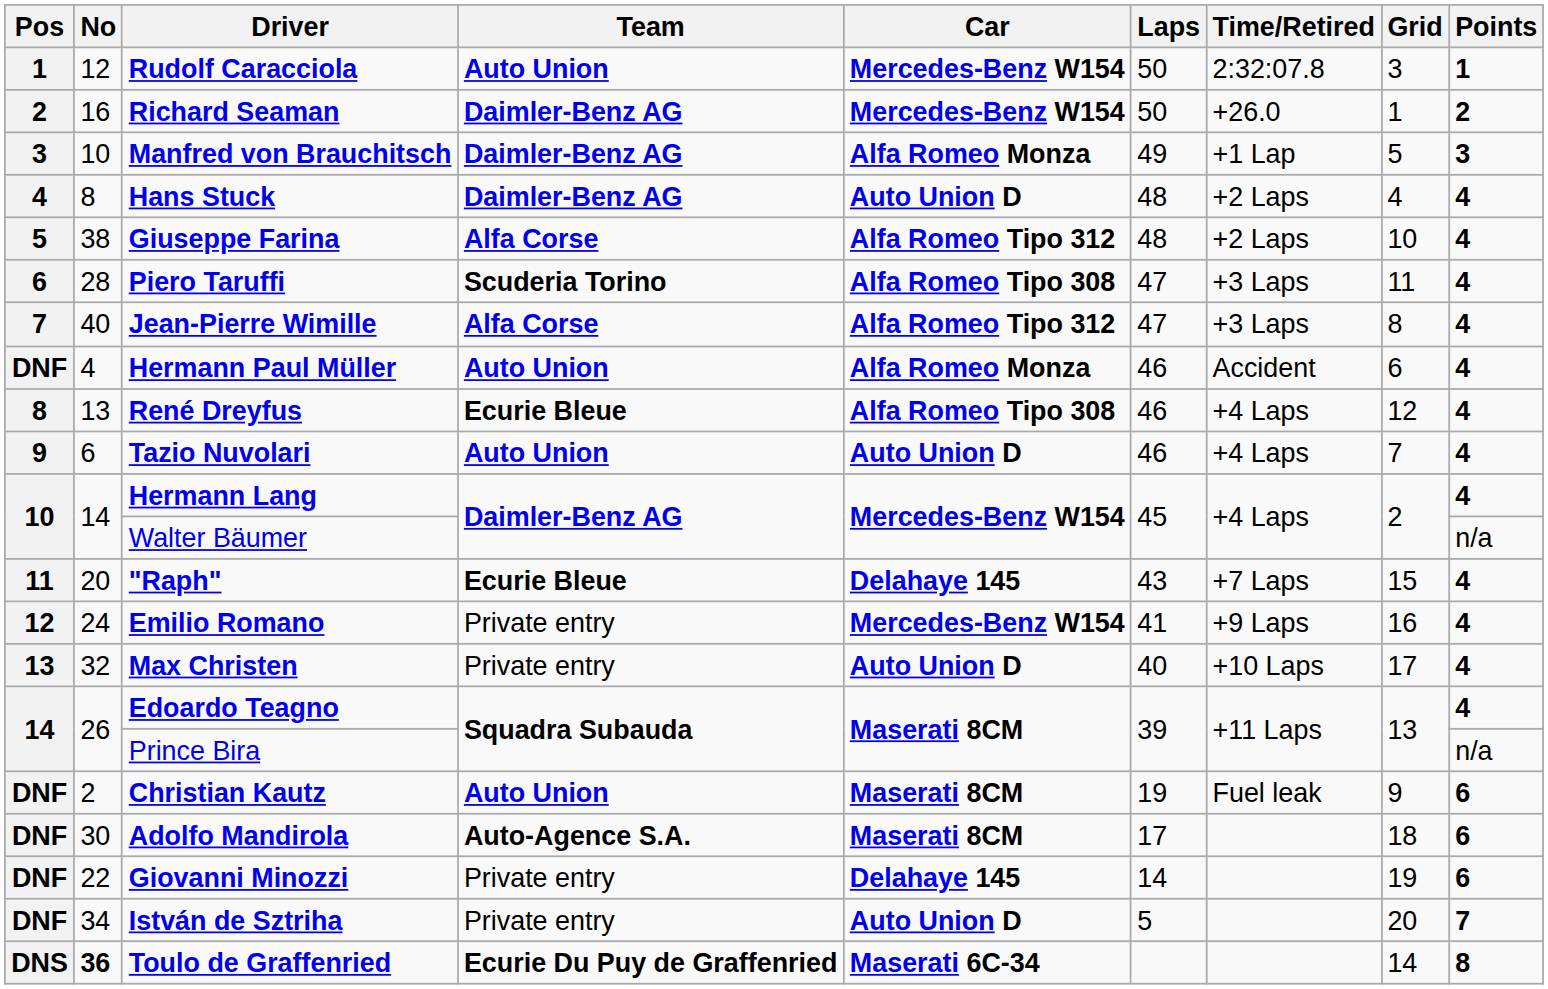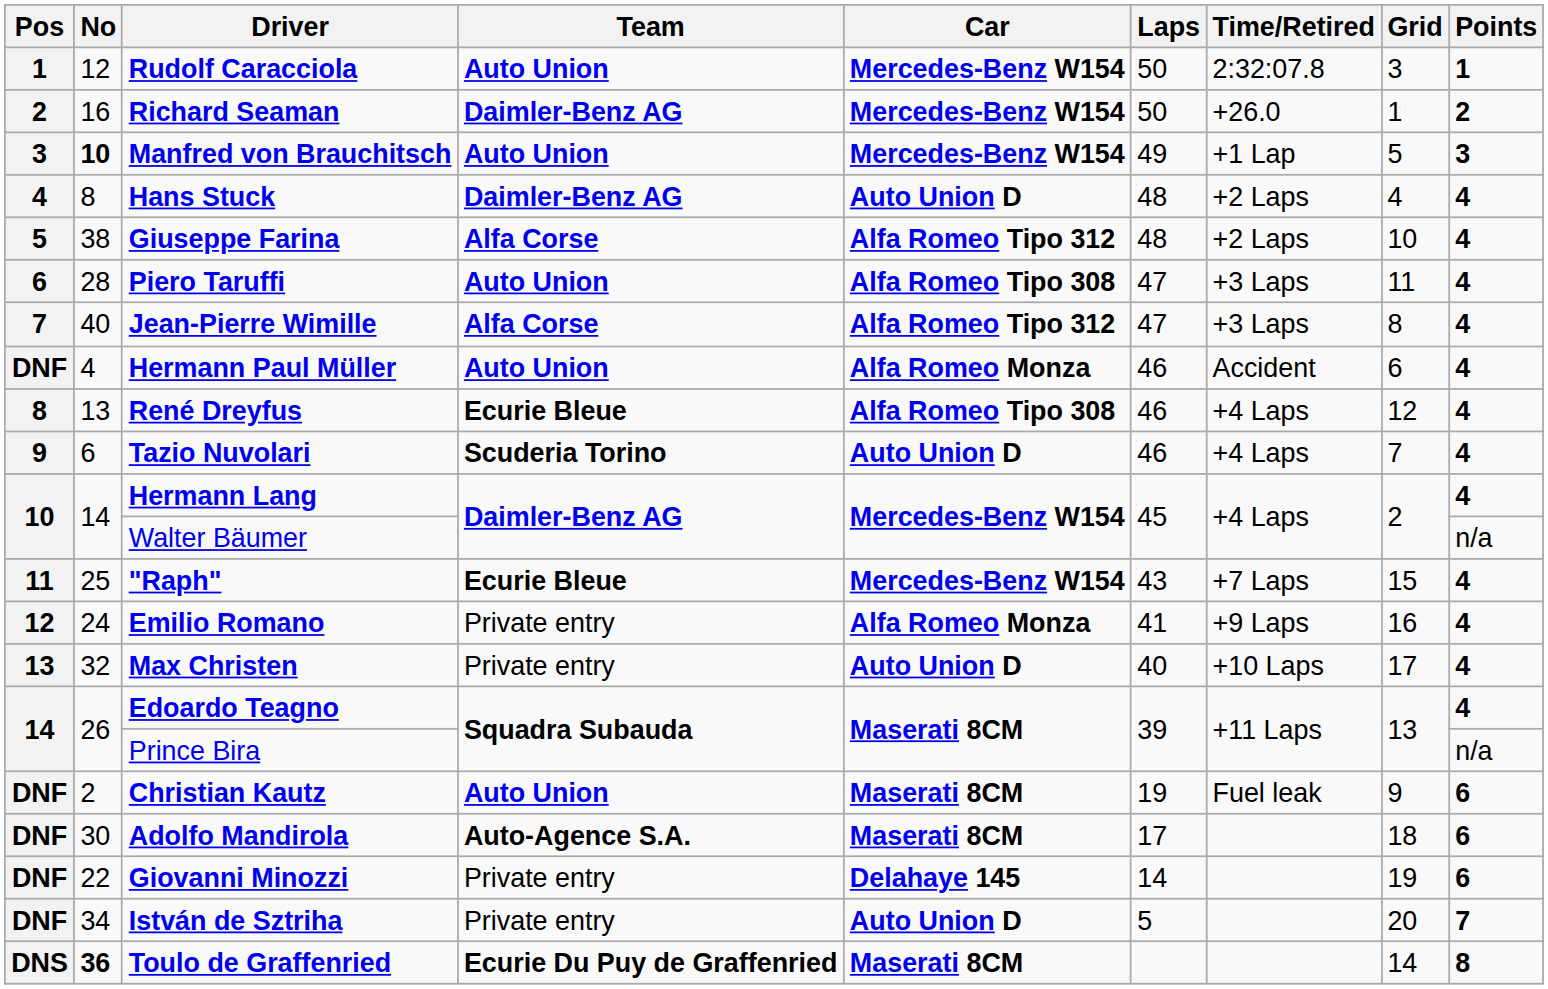 <table class="wikitable" style="font-size: 95%;">
 <tr>
 <th>Pos</th>
 <th>No</th>
 <th>Driver</th>
 <th>Team</th>
 <th>Car</th>
 <th>Laps</th>
 <th>Time/Retired</th>
 <th>Grid</th>
 <th>Points</th>
 </tr>
 <tr>
 <th>1</th>
 <td>12</td>
 <td> <strong><a href='#'>Rudolf Caracciola</a></strong></td>
 <td><strong><a href='#'>Auto Union</a></strong></td>
 <td><strong><a href='#'>Mercedes-Benz</a> W154</strong></td>
 <td>50</td>
 <td>2:32:07.8</td>
 <td>3</td>
 <td><strong>1</strong></td>
 </tr>
 <tr>
 <th>2</th>
 <td>16</td>
 <td> <strong><a href='#'>Richard Seaman</a></strong></td>
 <td><strong><a href='#'>Daimler-Benz AG</a></strong></td>
 <td><strong><a href='#'>Mercedes-Benz</a> W154</strong></td>
 <td>50</td>
 <td>+26.0</td>
 <td>1</td>
 <td><strong>2</strong></td>
 </tr>
 <tr>
 <th>3</th>
-<td>10</td>
+<td><strong>10</strong></td>
 <td> <strong><a href='#'>Manfred von Brauchitsch</a></strong></td>
-<td><strong><a href='#'>Daimler-Benz AG</a></strong></td>
-<td><strong><a href='#'>Alfa Romeo</a> Monza</strong></td>
+<td><strong><a href='#'>Auto Union</a></strong></td>
+<td><strong><a href='#'>Mercedes-Benz</a> W154</strong></td>
 <td>49</td>
 <td>+1 Lap</td>
 <td>5</td>
 <td><strong>3</strong></td>
 </tr>
 <tr>
 <th>4</th>
 <td>8</td>
 <td> <strong><a href='#'>Hans Stuck</a></strong></td>
 <td><strong><a href='#'>Daimler-Benz AG</a></strong></td>
 <td><strong><a href='#'>Auto Union</a> D</strong></td>
 <td>48</td>
 <td>+2 Laps</td>
 <td>4</td>
 <td><strong>4</strong></td>
 </tr>
 <tr>
 <th>5</th>
 <td>38</td>
 <td> <strong><a href='#'>Giuseppe Farina</a></strong></td>
 <td><strong><a href='#'>Alfa Corse</a></strong></td>
 <td><strong><a href='#'>Alfa Romeo</a> Tipo 312</strong></td>
 <td>48</td>
 <td>+2 Laps</td>
 <td>10</td>
 <td><strong>4</strong></td>
 </tr>
 <tr>
 <th>6</th>
 <td>28</td>
 <td> <strong><a href='#'>Piero Taruffi</a></strong></td>
-<td><strong>Scuderia Torino</strong></td>
+<td><strong><a href='#'>Auto Union</a></strong></td>
 <td><strong><a href='#'>Alfa Romeo</a> Tipo 308</strong></td>
 <td>47</td>
 <td>+3 Laps</td>
 <td>11</td>
 <td><strong>4</strong></td>
 </tr>
 <tr>
 <th>7</th>
 <td>40</td>
 <td> <strong><a href='#'>Jean-Pierre Wimille</a></strong></td>
 <td><strong><a href='#'>Alfa Corse</a></strong></td>
 <td><strong><a href='#'>Alfa Romeo</a> Tipo 312</strong></td>
 <td>47</td>
 <td>+3 Laps</td>
 <td>8</td>
 <td><strong>4</strong></td>
 </tr>
 <tr>
 <th>DNF</th>
 <td>4</td>
 <td> <strong><a href='#'>Hermann Paul Müller</a></strong></td>
 <td><strong><a href='#'>Auto Union</a></strong></td>
 <td><strong><a href='#'>Alfa Romeo</a> Monza</strong></td>
 <td>46</td>
 <td>Accident</td>
 <td>6</td>
 <td><strong>4</strong></td>
 </tr>
 <tr>
 <th>8</th>
 <td>13</td>
 <td> <strong><a href='#'>René Dreyfus</a></strong></td>
 <td><strong>Ecurie Bleue</strong></td>
 <td><strong><a href='#'>Alfa Romeo</a> Tipo 308</strong></td>
 <td>46</td>
 <td>+4 Laps</td>
 <td>12</td>
 <td><strong>4</strong></td>
 </tr>
 <tr>
 <th>9</th>
 <td>6</td>
 <td> <strong><a href='#'>Tazio Nuvolari</a></strong></td>
-<td><strong><a href='#'>Auto Union</a></strong></td>
+<td><strong>Scuderia Torino</strong></td>
 <td><strong><a href='#'>Auto Union</a> D</strong></td>
 <td>46</td>
 <td>+4 Laps</td>
 <td>7</td>
 <td><strong>4</strong></td>
 </tr>
 <tr>
 <th rowspan=2>10</th>
 <td rowspan=2>14</td>
 <td> <strong><a href='#'>Hermann Lang</a></strong></td>
 <td rowspan=2><strong><a href='#'>Daimler-Benz AG</a></strong></td>
 <td rowspan=2><strong><a href='#'>Mercedes-Benz</a> W154</strong></td>
 <td rowspan=2>45</td>
 <td rowspan=2>+4 Laps</td>
 <td rowspan=2>2</td>
 <td><strong>4</strong></td>
 </tr>
 <tr>
 <td> <a href='#'>Walter Bäumer</a></td>
 <td>n/a</td>
 </tr>
 <tr>
 <th>11</th>
-<td>20</td>
+<td>25</td>
 <td> <strong><a href='#'>"Raph"</a></strong></td>
 <td><strong>Ecurie Bleue</strong></td>
-<td><strong><a href='#'>Delahaye</a> 145</strong></td>
+<td><strong><a href='#'>Mercedes-Benz</a> W154</strong></td>
 <td>43</td>
 <td>+7 Laps</td>
 <td>15</td>
 <td><strong>4</strong></td>
 </tr>
 <tr>
 <th>12</th>
 <td>24</td>
 <td> <strong><a href='#'>Emilio Romano</a></strong></td>
 <td>Private entry</td>
-<td><strong><a href='#'>Mercedes-Benz</a> W154</strong></td>
+<td><strong><a href='#'>Alfa Romeo</a> Monza</strong></td>
 <td>41</td>
 <td>+9 Laps</td>
 <td>16</td>
 <td><strong>4</strong></td>
 </tr>
 <tr>
 <th>13</th>
 <td>32</td>
 <td> <strong><a href='#'>Max Christen</a></strong></td>
 <td>Private entry</td>
 <td><strong><a href='#'>Auto Union</a> D</strong></td>
 <td>40</td>
 <td>+10 Laps</td>
 <td>17</td>
 <td><strong>4</strong></td>
 </tr>
 <tr>
 <th rowspan=2>14</th>
 <td rowspan=2>26</td>
 <td> <strong><a href='#'>Edoardo Teagno</a></strong></td>
 <td rowspan=2><strong>Squadra Subauda</strong></td>
 <td rowspan=2><strong><a href='#'>Maserati</a> 8CM</strong></td>
 <td rowspan=2>39</td>
 <td rowspan=2>+11 Laps</td>
 <td rowspan=2>13</td>
 <td><strong>4</strong></td>
 </tr>
 <tr>
 <td> <a href='#'>Prince Bira</a></td>
 <td>n/a</td>
 </tr>
 <tr>
 <th>DNF</th>
 <td>2</td>
 <td> <strong><a href='#'>Christian Kautz</a></strong></td>
 <td><strong><a href='#'>Auto Union</a></strong></td>
 <td><strong><a href='#'>Maserati</a> 8CM</strong></td>
 <td>19</td>
 <td>Fuel leak</td>
 <td>9</td>
 <td><strong>6</strong></td>
 </tr>
 <tr>
 <th>DNF</th>
 <td>30</td>
 <td> <strong><a href='#'>Adolfo Mandirola</a></strong></td>
 <td><strong>Auto-Agence S.A.</strong></td>
 <td><strong><a href='#'>Maserati</a> 8CM</strong></td>
 <td>17</td>
 <td></td>
 <td>18</td>
 <td><strong>6</strong></td>
 </tr>
 <tr>
 <th>DNF</th>
 <td>22</td>
 <td> <strong><a href='#'>Giovanni Minozzi</a></strong></td>
 <td>Private entry</td>
 <td><strong><a href='#'>Delahaye</a> 145</strong></td>
 <td>14</td>
 <td></td>
 <td>19</td>
 <td><strong>6</strong></td>
 </tr>
 <tr>
 <th>DNF</th>
 <td>34</td>
 <td> <strong><a href='#'>István de Sztriha</a></strong></td>
 <td>Private entry</td>
 <td><strong><a href='#'>Auto Union</a> D</strong></td>
 <td>5</td>
 <td></td>
 <td>20</td>
 <td><strong>7</strong></td>
 </tr>
 <tr>
 <th>DNS</th>
 <td><strong>36</strong></td>
 <td> <strong><a href='#'>Toulo de Graffenried</a></strong></td>
 <td><strong>Ecurie Du Puy de Graffenried</strong></td>
-<td><strong><a href='#'>Maserati</a> 6C-34</strong></td>
+<td><strong><a href='#'>Maserati</a> 8CM</strong></td>
 <td></td>
 <td></td>
 <td>14</td>
 <td><strong>8</strong></td>
 </tr>
 </table>
